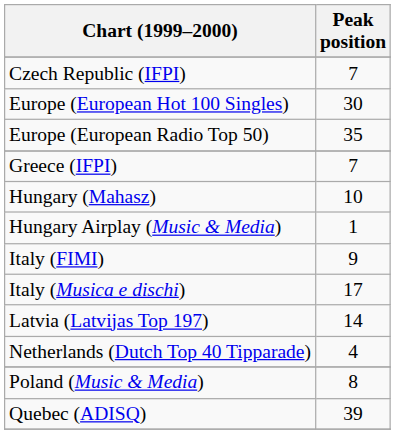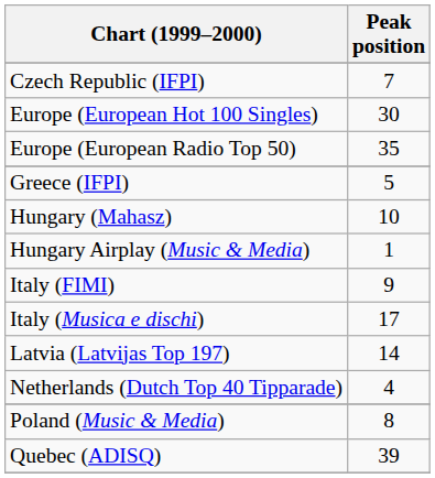 <table class="wikitable sortable">
 <tr>
 <th>Chart (1999–2000)</th>
 <th>Peak<br>position</th>
 </tr>
 <tr>
 </tr>
 <tr>
 </tr>
 <tr>
 </tr>
 <tr>
 </tr>
 <tr>
 <td align="left">Czech Republic (<a href='#'>IFPI</a>)</td>
 <td align="center">7</td>
 </tr>
 <tr>
 <td align="left">Europe (<a href='#'>European Hot 100 Singles</a>)</td>
 <td align="center">30</td>
 </tr>
 <tr>
 <td align="left">Europe (European Radio Top 50)</td>
 <td align="center">35</td>
 </tr>
 <tr>
 </tr>
 <tr>
 </tr>
 <tr>
 </tr>
 <tr>
 <td align="left">Greece (<a href='#'>IFPI</a>)</td>
-<td align="center">7</td>
+<td align="center">5</td>
 </tr>
 <tr>
 <td align="left">Hungary (<a href='#'>Mahasz</a>)</td>
 <td align="center">10</td>
 </tr>
 <tr>
 <td align="left">Hungary Airplay (<em><a href='#'>Music & Media</a></em>)</td>
 <td align="center">1</td>
 </tr>
 <tr>
 <td align="left">Italy (<a href='#'>FIMI</a>)</td>
 <td align="center">9</td>
 </tr>
 <tr>
 <td align="left">Italy (<em><a href='#'>Musica e dischi</a></em>)</td>
 <td align="center">17</td>
 </tr>
 <tr>
 <td align="left">Latvia (<a href='#'>Latvijas Top 197</a>)</td>
 <td align="center">14</td>
 </tr>
 <tr>
 <td align="left">Netherlands (<a href='#'>Dutch Top 40 Tipparade</a>)</td>
 <td align="center">4</td>
 </tr>
 <tr>
 </tr>
 <tr>
 <td align="left">Poland (<em><a href='#'>Music & Media</a></em>)</td>
 <td style="text-align:center;">8</td>
 </tr>
 <tr>
 <td align="left">Quebec (<a href='#'>ADISQ</a>)</td>
 <td align="center">39</td>
 </tr>
 <tr>
 </tr>
 <tr>
 </tr>
 <tr>
 </tr>
 <tr>
 </tr>
 <tr>
 </tr>
 <tr>
 </tr>
 <tr>
 </tr>
 </table>
